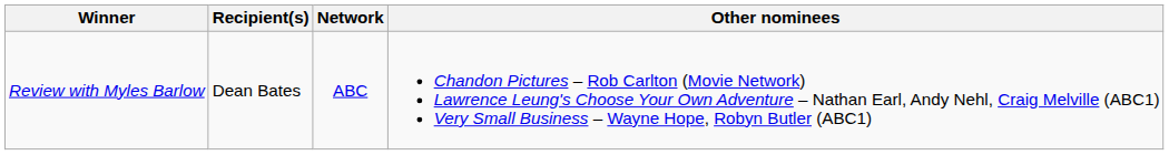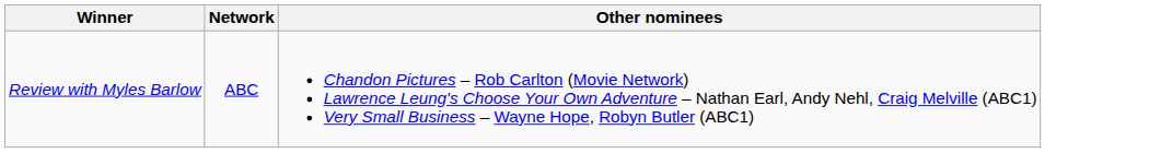 <table class="wikitable">
 <tr>
 <th>Winner</th>
-<th>Recipient(s)</th>
 <th>Network</th>
 <th>Other nominees</th>
 </tr>
 <tr>
 <td><em><a href='#'>Review with Myles Barlow</a></em></td>
-<td>Dean Bates</td>
 <td align="center"><a href='#'>ABC</a></td>
 <td><br><ul><li><em><a href='#'>Chandon Pictures</a> –</em> <a href='#'>Rob Carlton</a> (<a href='#'>Movie Network</a>)</li><li><em><a href='#'>Lawrence Leung's Choose Your Own Adventure</a> –</em> Nathan Earl, Andy Nehl, <a href='#'>Craig Melville</a> (ABC1)</li><li><em><a href='#'>Very Small Business</a> –</em> <a href='#'>Wayne Hope</a>, <a href='#'>Robyn Butler</a> (ABC1)</li></ul></td>
 </tr>
 </table>
